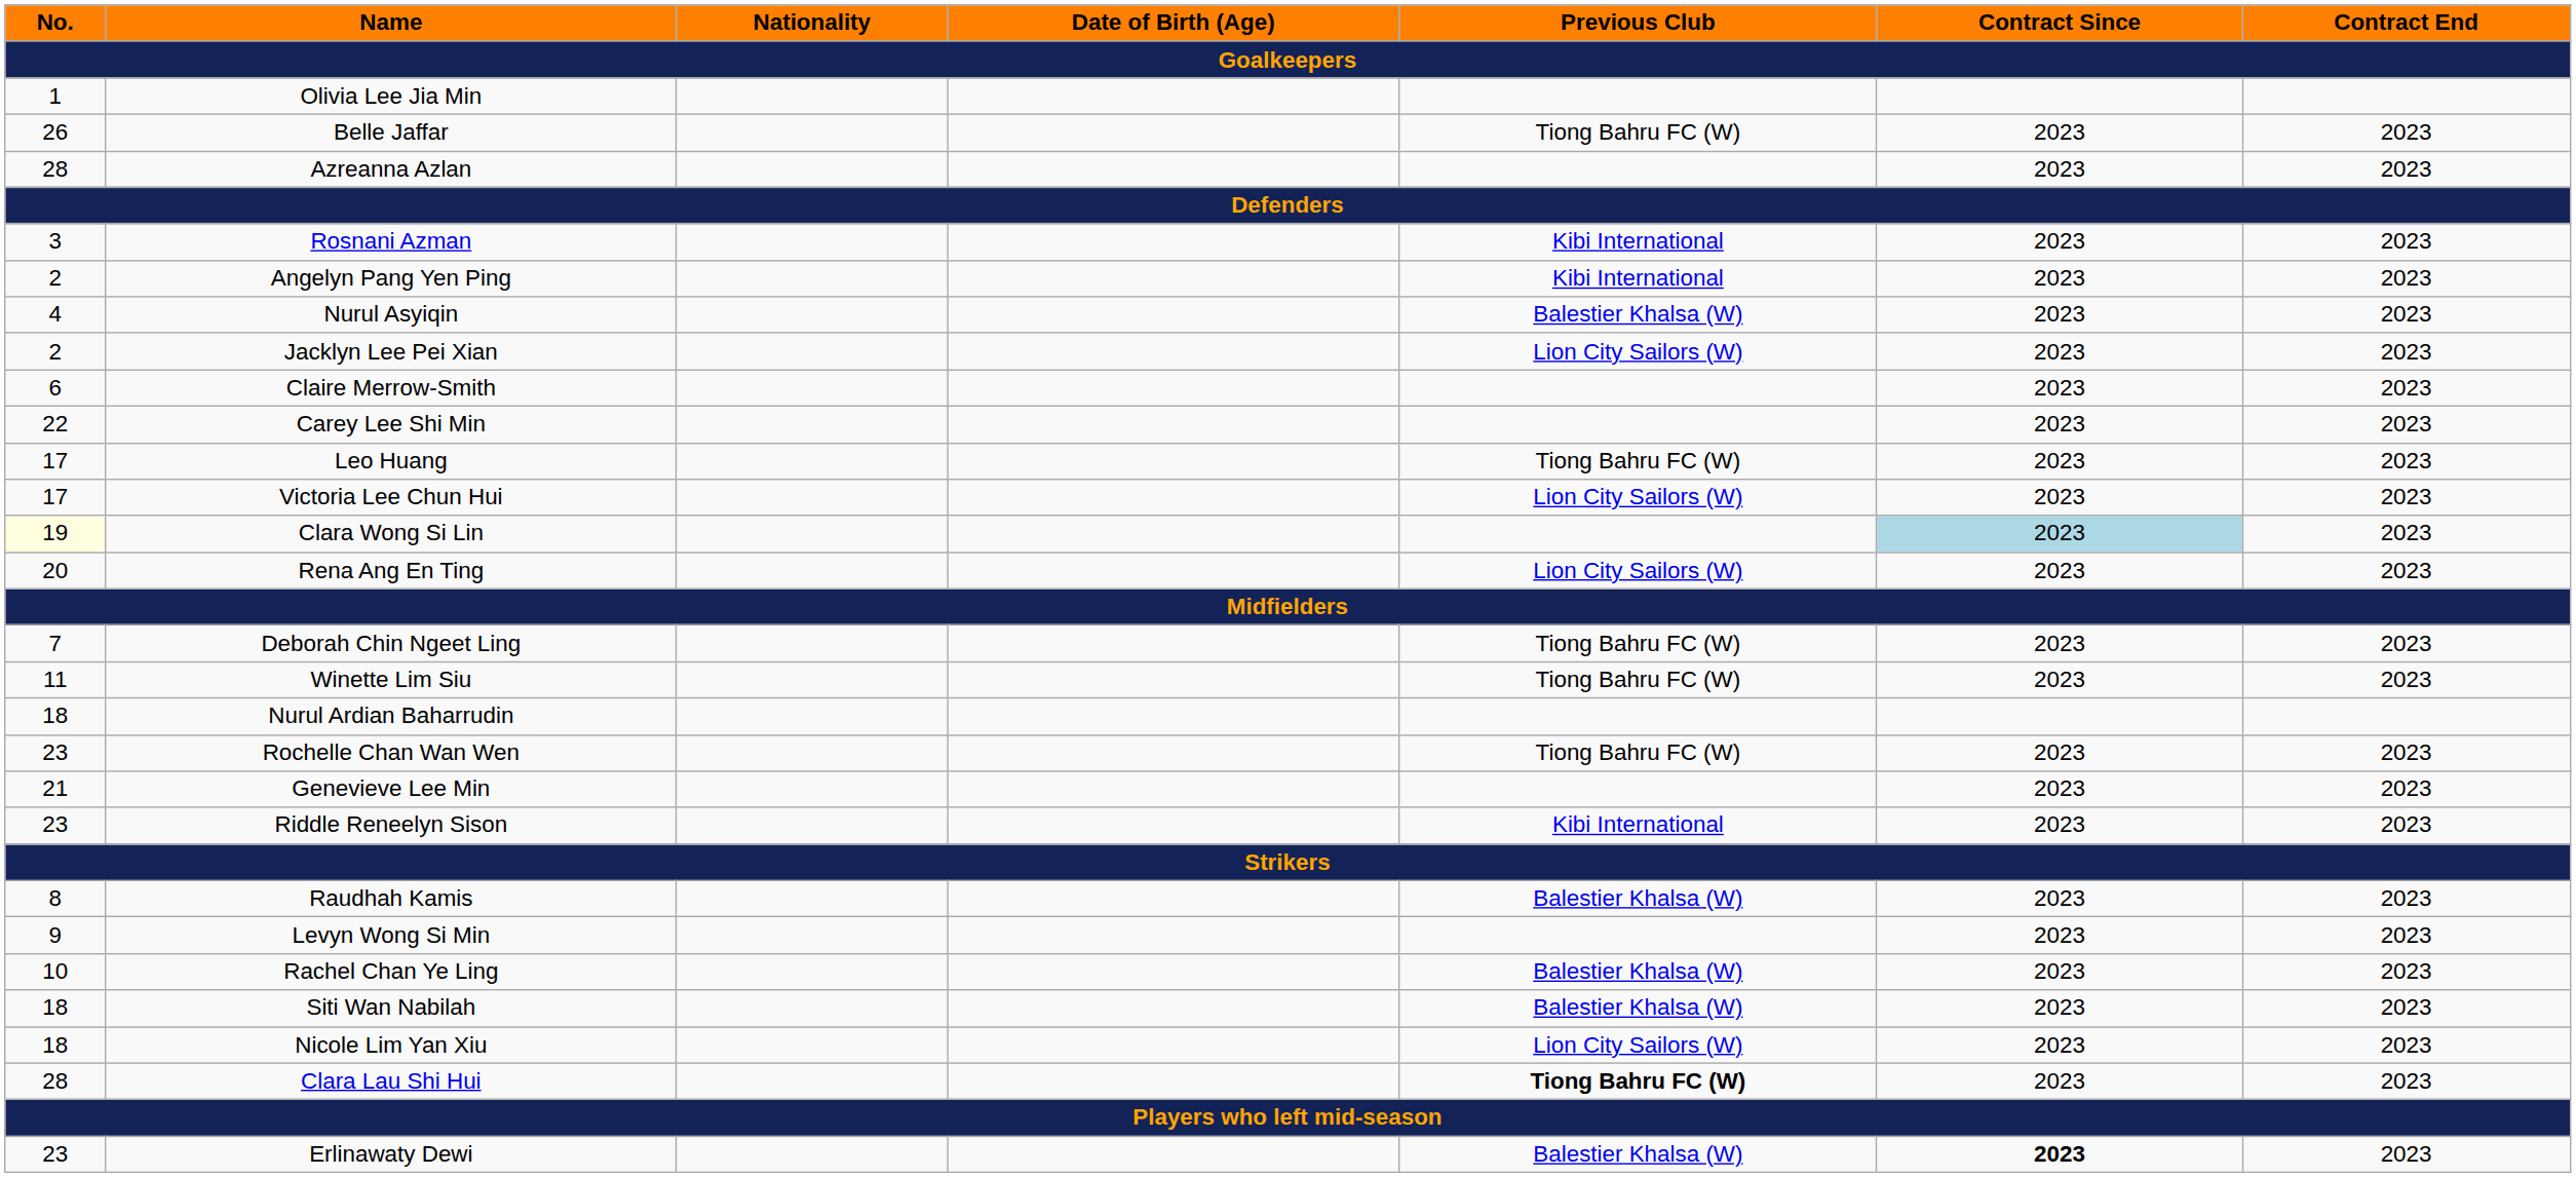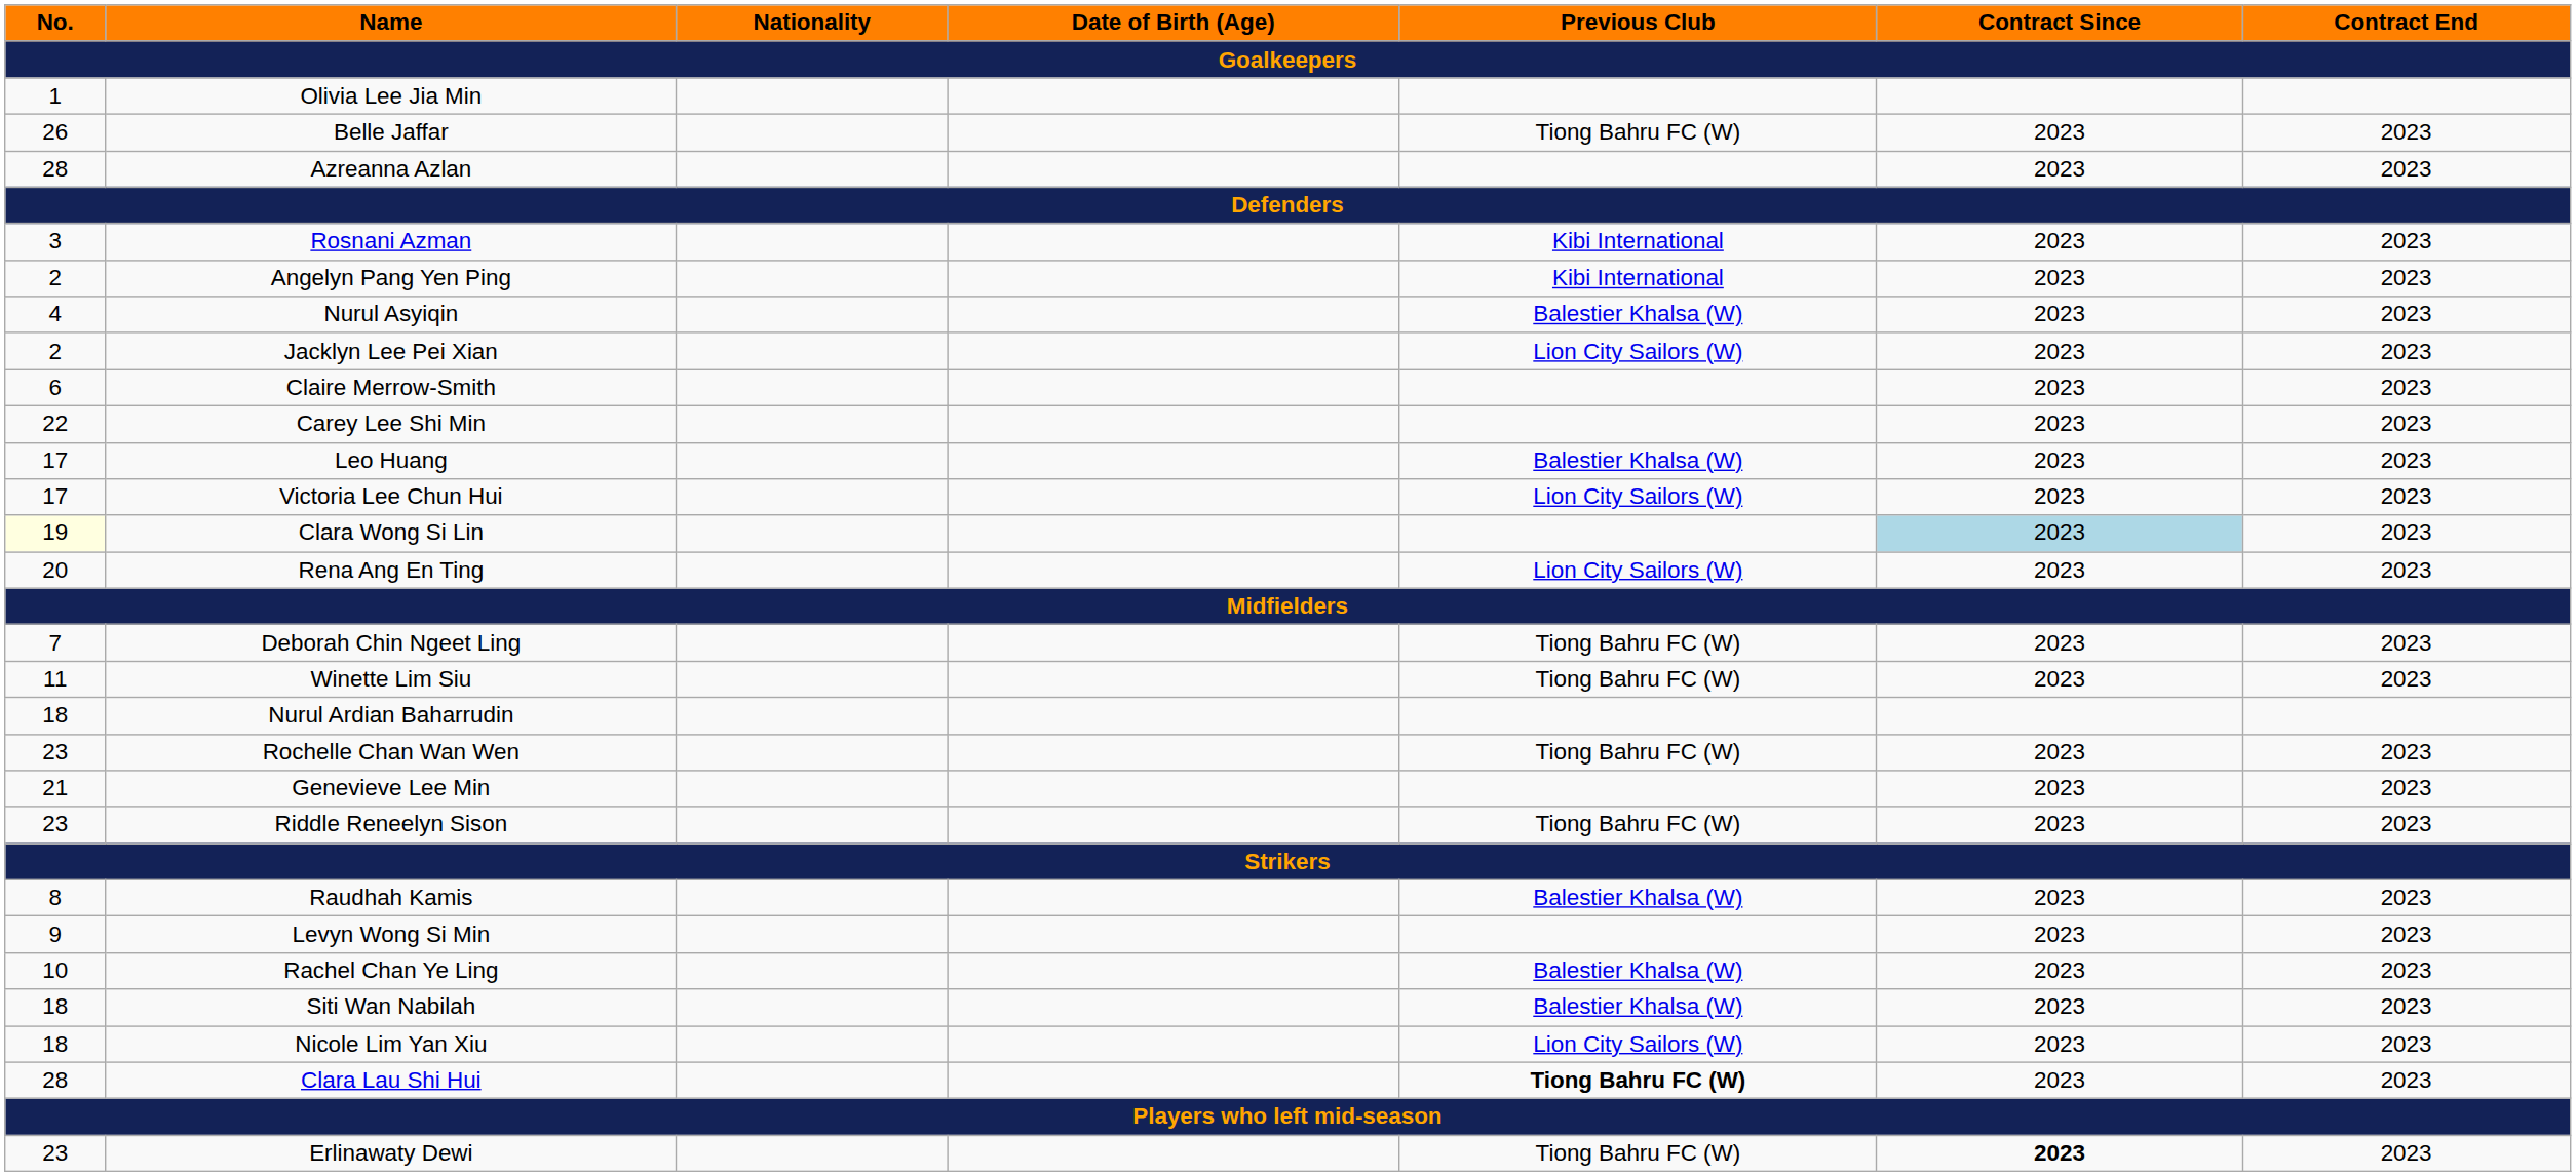 <table class="wikitable" style="text-align:center; font-size:100%; width:90%;">
 <tr>
 <th style="background:#FF8000; color:black; text-align:center;">No.</th>
 <th style="background:#FF8000; color:black; text-align:center;">Name</th>
 <th style="background:#FF8000; color:black; text-align:center;">Nationality</th>
 <th style="background:#FF8000; color:black; text-align:center;">Date of Birth (Age)</th>
 <th style="background:#FF8000; color:black; text-align:center;">Previous Club</th>
 <th style="background:#FF8000; color:black; text-align:center;">Contract Since</th>
 <th style="background:#FF8000; color:black; text-align:center;">Contract End</th>
 </tr>
 <tr>
 <th colspan="8" style="background:#132257; color:orange; text-align:center;">Goalkeepers</th>
 </tr>
 <tr>
 <td>1</td>
 <td>Olivia Lee Jia Min</td>
 <td></td>
 <td></td>
 <td></td>
 <td></td>
 <td></td>
 </tr>
 <tr>
 <td>26</td>
 <td>Belle Jaffar</td>
 <td></td>
 <td></td>
 <td> Tiong Bahru FC (W)</td>
 <td>2023</td>
 <td>2023</td>
 </tr>
 <tr>
 <td>28</td>
 <td>Azreanna Azlan</td>
 <td></td>
 <td></td>
 <td></td>
 <td>2023</td>
 <td>2023</td>
 </tr>
 <tr>
 <th colspan="8" style="background:#132257; color:orange; text-align:center">Defenders</th>
 </tr>
 <tr>
 <td>3</td>
 <td><a href='#'>Rosnani Azman</a></td>
 <td></td>
 <td></td>
 <td> <a href='#'>Kibi International</a></td>
 <td>2023</td>
 <td>2023</td>
 </tr>
 <tr>
 <td>2</td>
 <td>Angelyn Pang Yen Ping</td>
 <td></td>
 <td></td>
 <td> <a href='#'>Kibi International</a></td>
 <td>2023</td>
 <td>2023</td>
 </tr>
 <tr>
 <td>4</td>
 <td>Nurul Asyiqin</td>
 <td></td>
 <td></td>
 <td> <a href='#'>Balestier Khalsa (W)</a></td>
 <td>2023</td>
 <td>2023</td>
 </tr>
 <tr>
 <td>2</td>
 <td>Jacklyn Lee Pei Xian</td>
 <td></td>
 <td></td>
 <td> <a href='#'>Lion City Sailors (W)</a></td>
 <td>2023</td>
 <td>2023</td>
 </tr>
 <tr>
 <td>6</td>
 <td>Claire Merrow-Smith</td>
 <td></td>
 <td></td>
 <td></td>
 <td>2023</td>
 <td>2023</td>
 </tr>
 <tr>
 <td>22</td>
 <td>Carey Lee Shi Min</td>
 <td></td>
 <td></td>
 <td></td>
 <td>2023</td>
 <td>2023</td>
 </tr>
 <tr>
 <td>17</td>
 <td>Leo Huang</td>
 <td></td>
 <td></td>
-<td> Tiong Bahru FC (W)</td>
+<td> <a href='#'>Balestier Khalsa (W)</a></td>
 <td>2023</td>
 <td>2023</td>
 </tr>
 <tr>
 <td>17</td>
 <td>Victoria Lee Chun Hui</td>
 <td></td>
 <td></td>
 <td> <a href='#'>Lion City Sailors (W)</a></td>
 <td>2023</td>
 <td>2023</td>
 </tr>
 <tr>
 <td style="background: lightyellow;">19</td>
 <td>Clara Wong Si Lin</td>
 <td></td>
 <td></td>
 <td></td>
 <td style="background: lightblue;">2023</td>
 <td>2023</td>
 </tr>
 <tr>
 <td>20</td>
 <td>Rena Ang En Ting</td>
 <td></td>
 <td></td>
 <td> <a href='#'>Lion City Sailors (W)</a></td>
 <td>2023</td>
 <td>2023</td>
 </tr>
 <tr>
 <th colspan="8" style="background:#132257; color:orange; text-align:center">Midfielders</th>
 </tr>
 <tr>
 <td>7</td>
 <td>Deborah Chin Ngeet Ling</td>
 <td></td>
 <td></td>
 <td> Tiong Bahru FC (W)</td>
 <td>2023</td>
 <td>2023</td>
 </tr>
 <tr>
 <td>11</td>
 <td>Winette Lim Siu</td>
 <td></td>
 <td></td>
 <td> Tiong Bahru FC (W)</td>
 <td>2023</td>
 <td>2023</td>
 </tr>
 <tr>
 <td>18</td>
 <td>Nurul Ardian Baharrudin</td>
 <td></td>
 <td></td>
 <td></td>
 <td></td>
 <td></td>
 </tr>
 <tr>
 <td>23</td>
 <td>Rochelle Chan Wan Wen</td>
 <td></td>
 <td></td>
 <td> Tiong Bahru FC (W)</td>
 <td>2023</td>
 <td>2023</td>
 </tr>
 <tr>
 <td>21</td>
 <td>Genevieve Lee Min</td>
 <td></td>
 <td></td>
 <td></td>
 <td>2023</td>
 <td>2023</td>
 </tr>
 <tr>
 <td>23</td>
 <td>Riddle Reneelyn Sison</td>
 <td></td>
 <td></td>
-<td> <a href='#'>Kibi International</a></td>
+<td> Tiong Bahru FC (W)</td>
 <td>2023</td>
 <td>2023</td>
 </tr>
 <tr>
 <th colspan="8" style="background:#132257; color:orange; text-align:center">Strikers</th>
 </tr>
 <tr>
 <td>8</td>
 <td>Raudhah Kamis</td>
 <td></td>
 <td></td>
 <td> <a href='#'>Balestier Khalsa (W)</a></td>
 <td>2023</td>
 <td>2023</td>
 </tr>
 <tr>
 <td>9</td>
 <td>Levyn Wong Si Min</td>
 <td></td>
 <td></td>
 <td></td>
 <td>2023</td>
 <td>2023</td>
 </tr>
 <tr>
 <td>10</td>
 <td>Rachel Chan Ye Ling</td>
 <td></td>
 <td></td>
 <td> <a href='#'>Balestier Khalsa (W)</a></td>
 <td>2023</td>
 <td>2023</td>
 </tr>
 <tr>
 <td>18</td>
 <td>Siti Wan Nabilah</td>
 <td></td>
 <td></td>
 <td> <a href='#'>Balestier Khalsa (W)</a></td>
 <td>2023</td>
 <td>2023</td>
 </tr>
 <tr>
 <td>18</td>
 <td>Nicole Lim Yan Xiu</td>
 <td></td>
 <td></td>
 <td> <a href='#'>Lion City Sailors (W)</a></td>
 <td>2023</td>
 <td>2023</td>
 </tr>
 <tr>
 <td>28</td>
 <td><a href='#'>Clara Lau Shi Hui</a></td>
 <td></td>
 <td></td>
 <td><strong> Tiong Bahru FC (W)</strong></td>
 <td>2023</td>
 <td>2023</td>
 </tr>
 <tr>
 <th colspan="8" style="background:#132257; color:orange; text-align:center">Players who left mid-season</th>
 </tr>
 <tr>
 <td>23</td>
 <td>Erlinawaty Dewi</td>
 <td></td>
 <td></td>
-<td> <a href='#'>Balestier Khalsa (W)</a></td>
+<td> Tiong Bahru FC (W)</td>
 <td><strong>2023</strong></td>
 <td>2023</td>
 </tr>
 <tr>
 </tr>
 </table>
